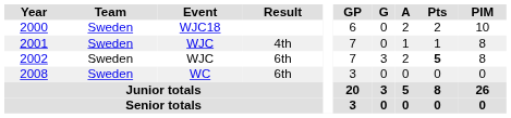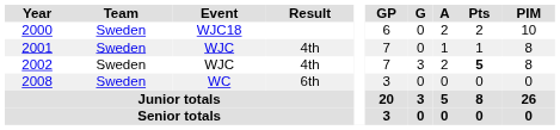 <table border="0" cellpadding="1" cellspacing="0" style="text-align:center; width:40em">
 <tr ALIGN="center" bgcolor="#e0e0e0">
 <th>Year</th>
 <th>Team</th>
 <th>Event</th>
 <th>Result</th>
 <th rowspan="99" bgcolor="#ffffff"> </th>
 <th>GP</th>
 <th>G</th>
 <th>A</th>
 <th>Pts</th>
 <th>PIM</th>
 </tr>
 <tr>
 <td><a href='#'>2000</a></td>
 <td><a href='#'>Sweden</a></td>
 <td><a href='#'>WJC18</a></td>
 <td></td>
 <td>6</td>
 <td>0</td>
 <td>2</td>
 <td>2</td>
 <td>10</td>
 </tr>
 <tr bgcolor="#f0f0f0">
 <td><a href='#'>2001</a></td>
 <td><a href='#'>Sweden</a></td>
 <td><a href='#'>WJC</a></td>
 <td>4th</td>
 <td>7</td>
 <td>0</td>
 <td>1</td>
 <td>1</td>
 <td>8</td>
 </tr>
 <tr>
 <td><a href='#'>2002</a></td>
 <td>Sweden</td>
 <td>WJC</td>
-<td>6th</td>
+<td>4th</td>
 <td>7</td>
 <td>3</td>
 <td>2</td>
 <td><strong>5</strong></td>
 <td>8</td>
 </tr>
 <tr bgcolor="#f0f0f0">
 <td><a href='#'>2008</a></td>
 <td><a href='#'>Sweden</a></td>
 <td><a href='#'>WC</a></td>
 <td>6th</td>
 <td>3</td>
 <td>0</td>
 <td>0</td>
 <td>0</td>
 <td>0</td>
 </tr>
 <tr bgcolor="#e0e0e0">
 <th colspan="4">Junior totals</th>
 <th>20</th>
 <th>3</th>
 <th>5</th>
 <th>8</th>
 <th>26</th>
 </tr>
 <tr bgcolor="#e0e0e0">
 <th colspan="4">Senior totals</th>
 <th>3</th>
 <th>0</th>
 <th>0</th>
 <th>0</th>
 <th>0</th>
 </tr>
 </table>
